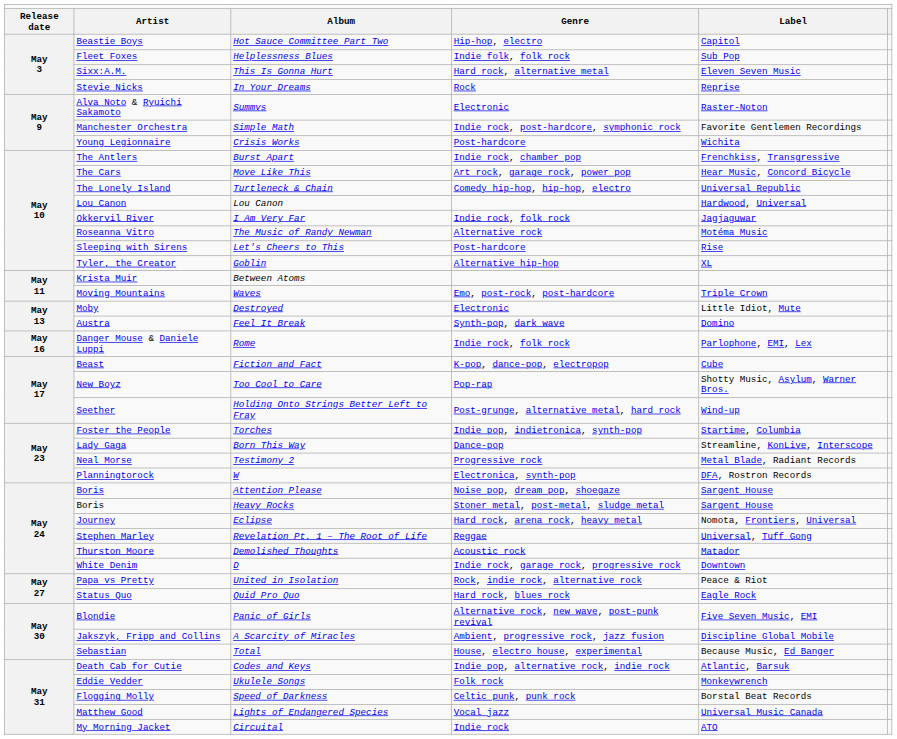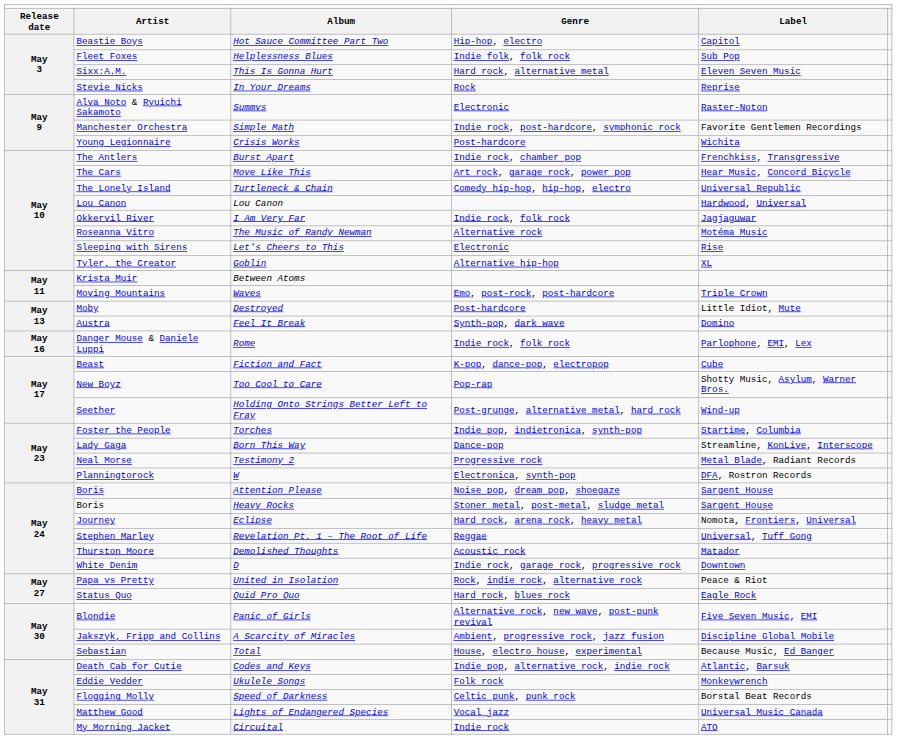 <table class="wikitable plainrowheaders">
 <tr>
 <td colspan="6" style="text-align:center;"></td>
 </tr>
 <tr>
 <th scope="col">Release date</th>
 <th scope="col">Artist</th>
 <th scope="col">Album</th>
 <th scope="col">Genre</th>
 <th scope="col">Label</th>
 <th scope="col"></th>
 </tr>
 <tr>
 <th scope="row" rowspan="4" style="text-align:center;">May<br>3</th>
 <td><a href='#'>Beastie Boys</a></td>
 <td><em><a href='#'>Hot Sauce Committee Part Two</a></em></td>
 <td><a href='#'>Hip-hop</a>, <a href='#'>electro</a></td>
 <td><a href='#'>Capitol</a></td>
 <td></td>
 </tr>
 <tr>
 <td><a href='#'>Fleet Foxes</a></td>
 <td><em><a href='#'>Helplessness Blues</a></em></td>
 <td><a href='#'>Indie folk</a>, <a href='#'>folk rock</a></td>
 <td><a href='#'>Sub Pop</a></td>
 <td></td>
 </tr>
 <tr>
 <td><a href='#'>Sixx:A.M.</a></td>
 <td><em><a href='#'>This Is Gonna Hurt</a></em></td>
 <td><a href='#'>Hard rock</a>, <a href='#'>alternative metal</a></td>
 <td><a href='#'>Eleven Seven Music</a></td>
 <td></td>
 </tr>
 <tr>
 <td><a href='#'>Stevie Nicks</a></td>
 <td><em><a href='#'>In Your Dreams</a></em></td>
 <td><a href='#'>Rock</a></td>
 <td><a href='#'>Reprise</a></td>
 <td></td>
 </tr>
 <tr>
 <th scope="row" rowspan="3" style="text-align:center;">May<br>9</th>
 <td><a href='#'>Alva Noto</a> & <a href='#'>Ryuichi Sakamoto</a></td>
 <td><em><a href='#'>Summvs</a></em></td>
 <td><a href='#'>Electronic</a></td>
 <td><a href='#'>Raster-Noton</a></td>
 <td></td>
 </tr>
 <tr>
 <td><a href='#'>Manchester Orchestra</a></td>
 <td><em><a href='#'>Simple Math</a></em></td>
 <td><a href='#'>Indie rock</a>, <a href='#'>post-hardcore</a>, <a href='#'>symphonic rock</a></td>
 <td>Favorite Gentlemen Recordings</td>
 <td></td>
 </tr>
 <tr>
 <td><a href='#'>Young Legionnaire</a></td>
 <td><em><a href='#'>Crisis Works</a></em></td>
 <td><a href='#'>Post-hardcore</a></td>
 <td><a href='#'>Wichita</a></td>
 <td></td>
 </tr>
 <tr>
 <th scope="row" rowspan="8" style="text-align:center;">May<br>10</th>
 <td><a href='#'>The Antlers</a></td>
 <td><em><a href='#'>Burst Apart</a></em></td>
 <td><a href='#'>Indie rock</a>, <a href='#'>chamber pop</a></td>
 <td><a href='#'>Frenchkiss</a>, <a href='#'>Transgressive</a></td>
 <td></td>
 </tr>
 <tr>
 <td><a href='#'>The Cars</a></td>
 <td><em><a href='#'>Move Like This</a></em></td>
 <td><a href='#'>Art rock</a>, <a href='#'>garage rock</a>, <a href='#'>power pop</a></td>
 <td><a href='#'>Hear Music</a>, <a href='#'>Concord Bicycle</a></td>
 <td></td>
 </tr>
 <tr>
 <td><a href='#'>The Lonely Island</a></td>
 <td><em><a href='#'>Turtleneck & Chain</a></em></td>
 <td><a href='#'>Comedy hip-hop</a>, <a href='#'>hip-hop</a>, <a href='#'>electro</a></td>
 <td><a href='#'>Universal Republic</a></td>
 <td></td>
 </tr>
 <tr>
 <td><a href='#'>Lou Canon</a></td>
 <td><em>Lou Canon</em></td>
 <td></td>
 <td><a href='#'>Hardwood</a>, <a href='#'>Universal</a></td>
 <td></td>
 </tr>
 <tr>
 <td><a href='#'>Okkervil River</a></td>
 <td><em><a href='#'>I Am Very Far</a></em></td>
 <td><a href='#'>Indie rock</a>, <a href='#'>folk rock</a></td>
 <td><a href='#'>Jagjaguwar</a></td>
 <td></td>
 </tr>
 <tr>
 <td><a href='#'>Roseanna Vitro</a></td>
 <td><em><a href='#'>The Music of Randy Newman</a></em></td>
 <td><a href='#'>Alternative rock</a></td>
 <td><a href='#'>Motéma Music</a></td>
 <td></td>
 </tr>
 <tr>
 <td><a href='#'>Sleeping with Sirens</a></td>
 <td><em><a href='#'>Let's Cheers to This</a></em></td>
-<td><a href='#'>Post-hardcore</a></td>
+<td><a href='#'>Electronic</a></td>
 <td><a href='#'>Rise</a></td>
 <td></td>
 </tr>
 <tr>
 <td><a href='#'>Tyler, the Creator</a></td>
 <td><em><a href='#'>Goblin</a></em></td>
 <td><a href='#'>Alternative hip-hop</a></td>
 <td><a href='#'>XL</a></td>
 <td></td>
 </tr>
 <tr>
 <th scope="row" rowspan="2" style="text-align:center;">May<br>11</th>
 <td><a href='#'>Krista Muir</a></td>
 <td><em>Between Atoms</em></td>
 <td></td>
 <td></td>
 <td></td>
 </tr>
 <tr>
 <td><a href='#'>Moving Mountains</a></td>
 <td><em><a href='#'>Waves</a></em></td>
 <td><a href='#'>Emo</a>, <a href='#'>post-rock</a>, <a href='#'>post-hardcore</a></td>
 <td><a href='#'>Triple Crown</a></td>
 <td></td>
 </tr>
 <tr>
 <th scope="row" rowspan="2" style="text-align:center;">May<br>13</th>
 <td><a href='#'>Moby</a></td>
 <td><em><a href='#'>Destroyed</a></em></td>
-<td><a href='#'>Electronic</a></td>
+<td><a href='#'>Post-hardcore</a></td>
 <td>Little Idiot, <a href='#'>Mute</a></td>
 <td></td>
 </tr>
 <tr>
 <td><a href='#'>Austra</a></td>
 <td><em><a href='#'>Feel It Break</a></em></td>
 <td><a href='#'>Synth-pop</a>, <a href='#'>dark wave</a></td>
 <td><a href='#'>Domino</a></td>
 <td></td>
 </tr>
 <tr>
 <th scope="row" style="text-align:center;">May<br>16</th>
 <td><a href='#'>Danger Mouse</a> & <a href='#'>Daniele Luppi</a></td>
 <td><em><a href='#'>Rome</a></em></td>
 <td><a href='#'>Indie rock</a>, <a href='#'>folk rock</a></td>
 <td><a href='#'>Parlophone</a>, <a href='#'>EMI</a>, <a href='#'>Lex</a></td>
 <td></td>
 </tr>
 <tr>
 <th scope="row" rowspan="3" style="text-align:center;">May<br>17</th>
 <td><a href='#'>Beast</a></td>
 <td><em><a href='#'>Fiction and Fact</a></em></td>
 <td><a href='#'>K-pop</a>, <a href='#'>dance-pop</a>, <a href='#'>electropop</a></td>
 <td><a href='#'>Cube</a></td>
 <td></td>
 </tr>
 <tr>
 <td><a href='#'>New Boyz</a></td>
 <td><em><a href='#'>Too Cool to Care</a></em></td>
 <td><a href='#'>Pop-rap</a></td>
 <td>Shotty Music, <a href='#'>Asylum</a>, <a href='#'>Warner Bros.</a></td>
 <td></td>
 </tr>
 <tr>
 <td><a href='#'>Seether</a></td>
 <td><em><a href='#'>Holding Onto Strings Better Left to Fray</a></em></td>
 <td><a href='#'>Post-grunge</a>, <a href='#'>alternative metal</a>, <a href='#'>hard rock</a></td>
 <td><a href='#'>Wind-up</a></td>
 <td></td>
 </tr>
 <tr>
 <th scope="row" rowspan="4" style="text-align:center;">May<br>23</th>
 <td><a href='#'>Foster the People</a></td>
 <td><em><a href='#'>Torches</a></em></td>
 <td><a href='#'>Indie pop</a>, <a href='#'>indietronica</a>, <a href='#'>synth-pop</a></td>
 <td><a href='#'>Startime</a>, <a href='#'>Columbia</a></td>
 <td></td>
 </tr>
 <tr>
 <td><a href='#'>Lady Gaga</a></td>
 <td><em><a href='#'>Born This Way</a></em></td>
 <td><a href='#'>Dance-pop</a></td>
 <td>Streamline, <a href='#'>KonLive</a>, <a href='#'>Interscope</a></td>
 <td></td>
 </tr>
 <tr>
 <td><a href='#'>Neal Morse</a></td>
 <td><em><a href='#'>Testimony 2</a></em></td>
 <td><a href='#'>Progressive rock</a></td>
 <td><a href='#'>Metal Blade</a>, Radiant Records</td>
 <td></td>
 </tr>
 <tr>
 <td><a href='#'>Planningtorock</a></td>
 <td><em><a href='#'>W</a></em></td>
 <td><a href='#'>Electronica</a>, <a href='#'>synth-pop</a></td>
 <td><a href='#'>DFA</a>, Rostron Records</td>
 <td></td>
 </tr>
 <tr>
 <th scope="row" rowspan="6" style="text-align:center;">May<br>24</th>
 <td><a href='#'>Boris</a></td>
 <td><em><a href='#'>Attention Please</a></em></td>
 <td><a href='#'>Noise pop</a>, <a href='#'>dream pop</a>, <a href='#'>shoegaze</a></td>
 <td><a href='#'>Sargent House</a></td>
 <td></td>
 </tr>
 <tr>
 <td>Boris</td>
 <td><em><a href='#'>Heavy Rocks</a></em></td>
 <td><a href='#'>Stoner metal</a>, <a href='#'>post-metal</a>, <a href='#'>sludge metal</a></td>
 <td><a href='#'>Sargent House</a></td>
 <td></td>
 </tr>
 <tr>
 <td><a href='#'>Journey</a></td>
 <td><em><a href='#'>Eclipse</a></em></td>
 <td><a href='#'>Hard rock</a>, <a href='#'>arena rock</a>, <a href='#'>heavy metal</a></td>
 <td>Nomota, <a href='#'>Frontiers</a>, <a href='#'>Universal</a></td>
 <td></td>
 </tr>
 <tr>
 <td><a href='#'>Stephen Marley</a></td>
 <td><em><a href='#'>Revelation Pt. 1 – The Root of Life</a></em></td>
 <td><a href='#'>Reggae</a></td>
 <td><a href='#'>Universal</a>, <a href='#'>Tuff Gong</a></td>
 <td></td>
 </tr>
 <tr>
 <td><a href='#'>Thurston Moore</a></td>
 <td><em><a href='#'>Demolished Thoughts</a></em></td>
 <td><a href='#'>Acoustic rock</a></td>
 <td><a href='#'>Matador</a></td>
 <td></td>
 </tr>
 <tr>
 <td><a href='#'>White Denim</a></td>
 <td><em><a href='#'>D</a></em></td>
 <td><a href='#'>Indie rock</a>, <a href='#'>garage rock</a>, <a href='#'>progressive rock</a></td>
 <td><a href='#'>Downtown</a></td>
 <td></td>
 </tr>
 <tr>
 <th scope="row" rowspan="2" style="text-align:center;">May<br>27</th>
 <td><a href='#'>Papa vs Pretty</a></td>
 <td><em><a href='#'>United in Isolation</a></em></td>
 <td><a href='#'>Rock</a>, <a href='#'>indie rock</a>, <a href='#'>alternative rock</a></td>
 <td>Peace & Riot</td>
 <td></td>
 </tr>
 <tr>
 <td><a href='#'>Status Quo</a></td>
 <td><em><a href='#'>Quid Pro Quo</a></em></td>
 <td><a href='#'>Hard rock</a>, <a href='#'>blues rock</a></td>
 <td><a href='#'>Eagle Rock</a></td>
 <td></td>
 </tr>
 <tr>
 <th scope="row" rowspan="3" style="text-align:center;">May<br>30</th>
 <td><a href='#'>Blondie</a></td>
 <td><em><a href='#'>Panic of Girls</a></em></td>
 <td><a href='#'>Alternative rock</a>, <a href='#'>new wave</a>, <a href='#'>post-punk revival</a></td>
 <td><a href='#'>Five Seven Music</a>, <a href='#'>EMI</a></td>
 <td></td>
 </tr>
 <tr>
 <td><a href='#'>Jakszyk, Fripp and Collins</a></td>
 <td><em><a href='#'>A Scarcity of Miracles</a></em></td>
 <td><a href='#'>Ambient</a>, <a href='#'>progressive rock</a>, <a href='#'>jazz fusion</a></td>
 <td><a href='#'>Discipline Global Mobile</a></td>
 <td></td>
 </tr>
 <tr>
 <td><a href='#'>Sebastian</a></td>
 <td><em><a href='#'>Total</a></em></td>
 <td><a href='#'>House</a>, <a href='#'>electro house</a>, <a href='#'>experimental</a></td>
 <td>Because Music, <a href='#'>Ed Banger</a></td>
 <td></td>
 </tr>
 <tr>
 <th scope="row" rowspan="5" style="text-align:center;">May<br>31</th>
 <td><a href='#'>Death Cab for Cutie</a></td>
 <td><em><a href='#'>Codes and Keys</a></em></td>
 <td><a href='#'>Indie pop</a>, <a href='#'>alternative rock</a>, <a href='#'>indie rock</a></td>
 <td><a href='#'>Atlantic</a>, <a href='#'>Barsuk</a></td>
 <td></td>
 </tr>
 <tr>
 <td><a href='#'>Eddie Vedder</a></td>
 <td><em><a href='#'>Ukulele Songs</a></em></td>
 <td><a href='#'>Folk rock</a></td>
 <td><a href='#'>Monkeywrench</a></td>
 <td></td>
 </tr>
 <tr>
 <td><a href='#'>Flogging Molly</a></td>
 <td><em><a href='#'>Speed of Darkness</a></em></td>
 <td><a href='#'>Celtic punk</a>, <a href='#'>punk rock</a></td>
 <td>Borstal Beat Records</td>
 <td></td>
 </tr>
 <tr>
 <td><a href='#'>Matthew Good</a></td>
 <td><em><a href='#'>Lights of Endangered Species</a></em></td>
 <td><a href='#'>Vocal jazz</a></td>
 <td><a href='#'>Universal Music Canada</a></td>
 <td></td>
 </tr>
 <tr>
 <td><a href='#'>My Morning Jacket</a></td>
 <td><em><a href='#'>Circuital</a></em></td>
 <td><a href='#'>Indie rock</a></td>
 <td><a href='#'>ATO</a></td>
 <td></td>
 </tr>
 </table>
